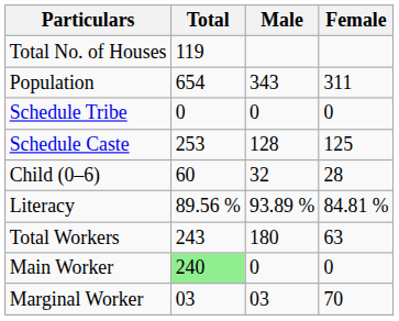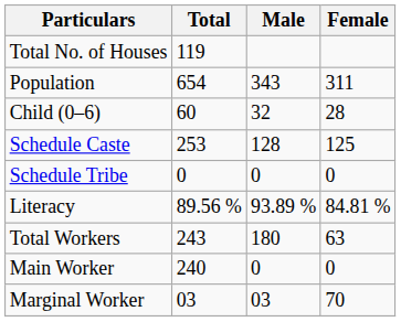 <table class="wikitable sortable">
 <tr>
 <th>Particulars</th>
 <th>Total</th>
 <th>Male</th>
 <th>Female</th>
 </tr>
 <tr>
 <td>Total No. of Houses</td>
 <td>119</td>
 <td></td>
 <td></td>
 </tr>
 <tr>
 <td>Population</td>
 <td>654</td>
 <td>343</td>
 <td>311</td>
 </tr>
 <tr>
-<td><a href='#'>Schedule Tribe</a></td>
-<td>0</td>
-<td>0</td>
-<td>0</td>
+<td>Child (0–6)</td>
+<td>60</td>
+<td>32</td>
+<td>28</td>
 </tr>
 <tr>
 <td><a href='#'>Schedule Caste</a></td>
 <td>253</td>
 <td>128</td>
 <td>125</td>
 </tr>
 <tr>
-<td>Child (0–6)</td>
-<td>60</td>
-<td>32</td>
-<td>28</td>
+<td><a href='#'>Schedule Tribe</a></td>
+<td>0</td>
+<td>0</td>
+<td>0</td>
 </tr>
 <tr>
 <td>Literacy</td>
 <td>89.56 %</td>
 <td>93.89 %</td>
 <td>84.81  %</td>
 </tr>
 <tr>
 <td>Total Workers</td>
 <td>243</td>
 <td>180</td>
 <td>63</td>
 </tr>
 <tr>
 <td>Main Worker</td>
-<td style="background: lightgreen;">240</td>
+<td>240</td>
 <td>0</td>
 <td>0</td>
 </tr>
 <tr>
 <td>Marginal Worker</td>
 <td>03</td>
 <td>03</td>
 <td>70</td>
 </tr>
 <tr>
 </tr>
 </table>
